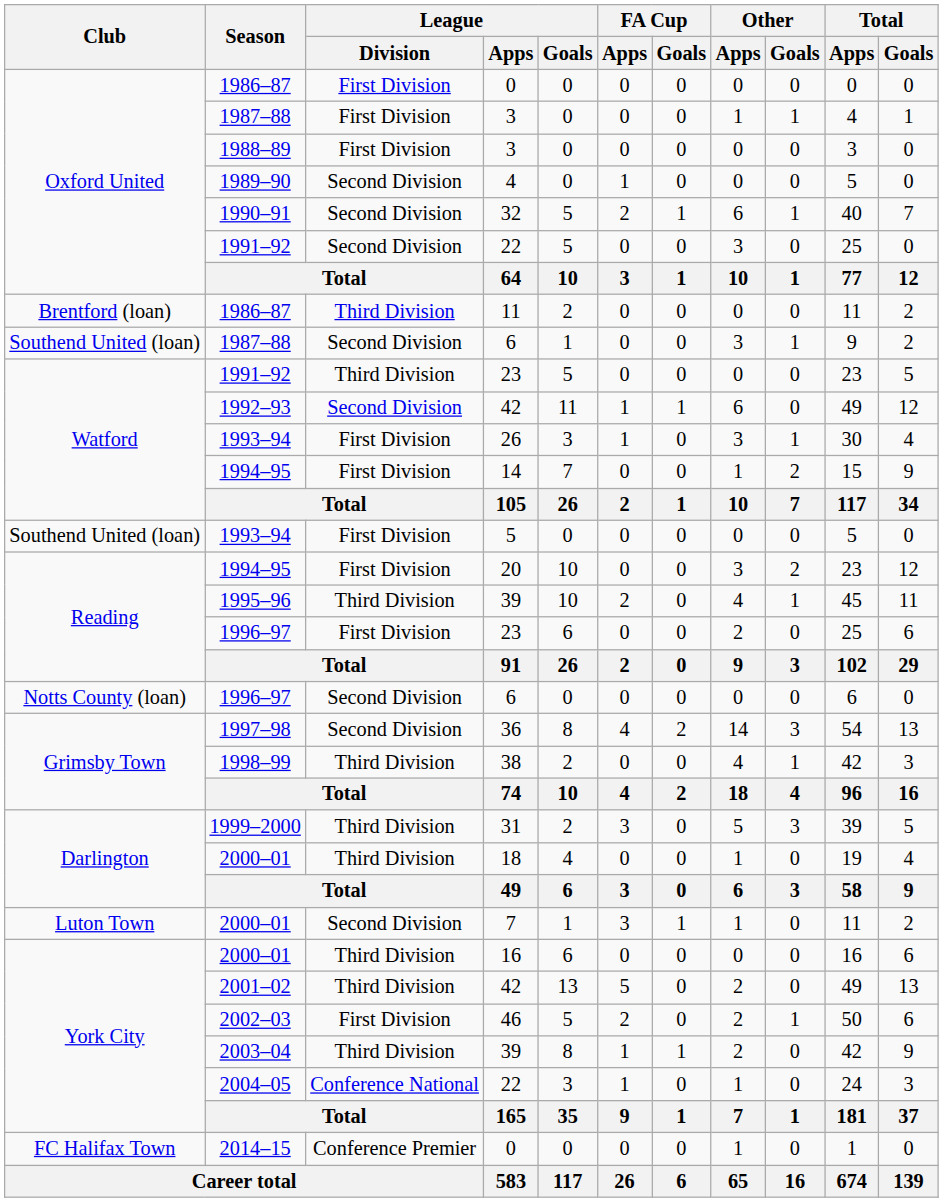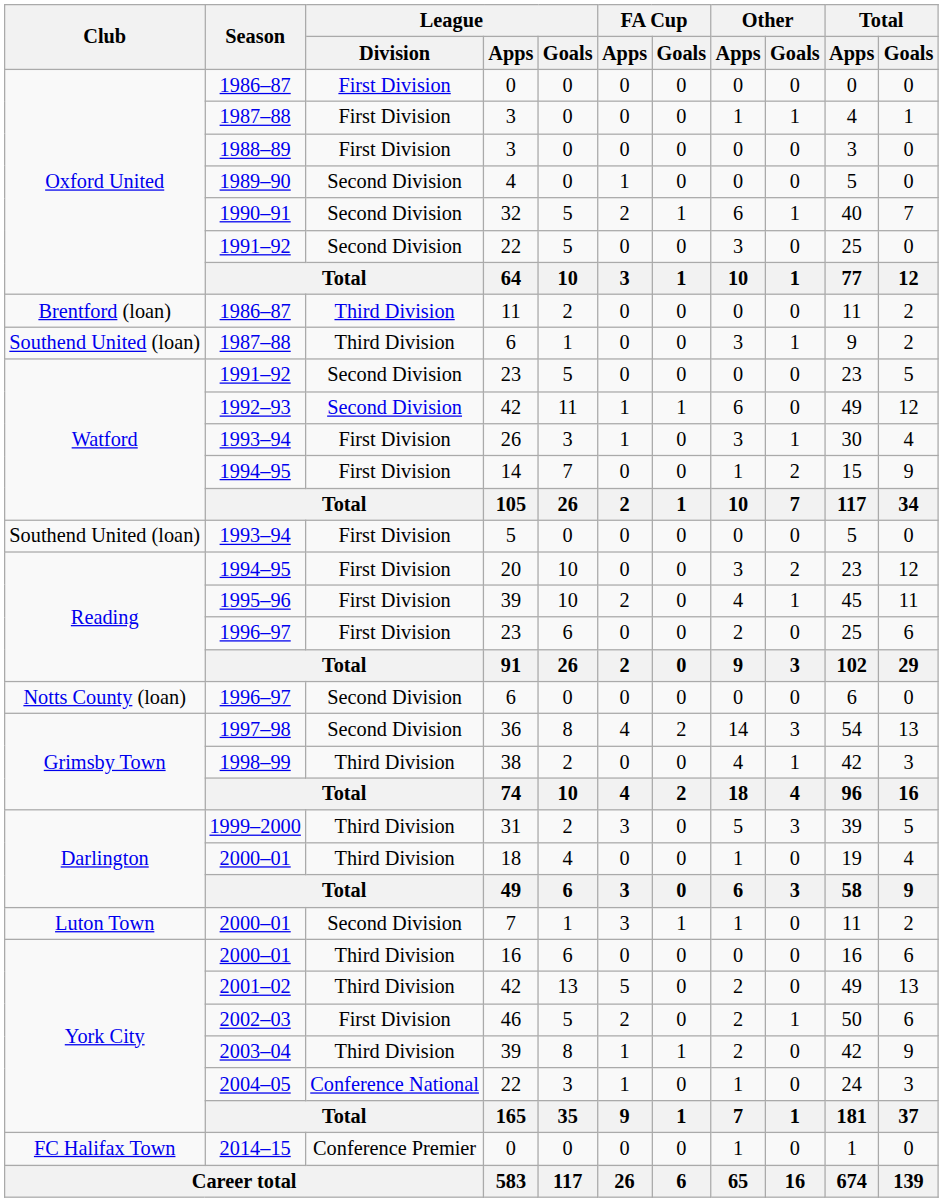 <table class="wikitable" style="text-align: center;">
 <tr>
 <th rowspan="2">Club</th>
 <th rowspan="2">Season</th>
 <th colspan="3">League</th>
 <th colspan="2">FA Cup</th>
 <th colspan="2">Other</th>
 <th colspan="2">Total</th>
 </tr>
 <tr>
 <th>Division</th>
 <th>Apps</th>
 <th>Goals</th>
 <th>Apps</th>
 <th>Goals</th>
 <th>Apps</th>
 <th>Goals</th>
 <th>Apps</th>
 <th>Goals</th>
 </tr>
 <tr>
 <td rowspan="7"><a href='#'>Oxford United</a></td>
 <td><a href='#'>1986–87</a></td>
 <td><a href='#'>First Division</a></td>
 <td>0</td>
 <td>0</td>
 <td>0</td>
 <td>0</td>
 <td>0</td>
 <td>0</td>
 <td>0</td>
 <td>0</td>
 </tr>
 <tr>
 <td><a href='#'>1987–88</a></td>
 <td>First Division</td>
 <td>3</td>
 <td>0</td>
 <td>0</td>
 <td>0</td>
 <td>1</td>
 <td>1</td>
 <td>4</td>
 <td>1</td>
 </tr>
 <tr>
 <td><a href='#'>1988–89</a></td>
 <td>First Division</td>
 <td>3</td>
 <td>0</td>
 <td>0</td>
 <td>0</td>
 <td>0</td>
 <td>0</td>
 <td>3</td>
 <td>0</td>
 </tr>
 <tr>
 <td><a href='#'>1989–90</a></td>
 <td>Second Division</td>
 <td>4</td>
 <td>0</td>
 <td>1</td>
 <td>0</td>
 <td>0</td>
 <td>0</td>
 <td>5</td>
 <td>0</td>
 </tr>
 <tr>
 <td><a href='#'>1990–91</a></td>
 <td>Second Division</td>
 <td>32</td>
 <td>5</td>
 <td>2</td>
 <td>1</td>
 <td>6</td>
 <td>1</td>
 <td>40</td>
 <td>7</td>
 </tr>
 <tr>
 <td><a href='#'>1991–92</a></td>
 <td>Second Division</td>
 <td>22</td>
 <td>5</td>
 <td>0</td>
 <td>0</td>
 <td>3</td>
 <td>0</td>
 <td>25</td>
 <td>0</td>
 </tr>
 <tr>
 <th colspan="2">Total</th>
 <th>64</th>
 <th>10</th>
 <th>3</th>
 <th>1</th>
 <th>10</th>
 <th>1</th>
 <th>77</th>
 <th>12</th>
 </tr>
 <tr>
 <td><a href='#'>Brentford</a> (loan)</td>
 <td><a href='#'>1986–87</a></td>
 <td><a href='#'>Third Division</a></td>
 <td>11</td>
 <td>2</td>
 <td>0</td>
 <td>0</td>
 <td>0</td>
 <td>0</td>
 <td>11</td>
 <td>2</td>
 </tr>
 <tr>
 <td><a href='#'>Southend United</a> (loan)</td>
 <td><a href='#'>1987–88</a></td>
-<td>Second Division</td>
+<td>Third Division</td>
 <td>6</td>
 <td>1</td>
 <td>0</td>
 <td>0</td>
 <td>3</td>
 <td>1</td>
 <td>9</td>
 <td>2</td>
 </tr>
 <tr>
 <td rowspan="5"><a href='#'>Watford</a></td>
 <td><a href='#'>1991–92</a></td>
-<td>Third Division</td>
+<td>Second Division</td>
 <td>23</td>
 <td>5</td>
 <td>0</td>
 <td>0</td>
 <td>0</td>
 <td>0</td>
 <td>23</td>
 <td>5</td>
 </tr>
 <tr>
 <td><a href='#'>1992–93</a></td>
 <td><a href='#'>Second Division</a></td>
 <td>42</td>
 <td>11</td>
 <td>1</td>
 <td>1</td>
 <td>6</td>
 <td>0</td>
 <td>49</td>
 <td>12</td>
 </tr>
 <tr>
 <td><a href='#'>1993–94</a></td>
 <td>First Division</td>
 <td>26</td>
 <td>3</td>
 <td>1</td>
 <td>0</td>
 <td>3</td>
 <td>1</td>
 <td>30</td>
 <td>4</td>
 </tr>
 <tr>
 <td><a href='#'>1994–95</a></td>
 <td>First Division</td>
 <td>14</td>
 <td>7</td>
 <td>0</td>
 <td>0</td>
 <td>1</td>
 <td>2</td>
 <td>15</td>
 <td>9</td>
 </tr>
 <tr>
 <th colspan="2">Total</th>
 <th>105</th>
 <th>26</th>
 <th>2</th>
 <th>1</th>
 <th>10</th>
 <th>7</th>
 <th>117</th>
 <th>34</th>
 </tr>
 <tr>
 <td>Southend United (loan)</td>
 <td><a href='#'>1993–94</a></td>
 <td>First Division</td>
 <td>5</td>
 <td>0</td>
 <td>0</td>
 <td>0</td>
 <td>0</td>
 <td>0</td>
 <td>5</td>
 <td>0</td>
 </tr>
 <tr>
 <td rowspan="4"><a href='#'>Reading</a></td>
 <td><a href='#'>1994–95</a></td>
 <td>First Division</td>
 <td>20</td>
 <td>10</td>
 <td>0</td>
 <td>0</td>
 <td>3</td>
 <td>2</td>
 <td>23</td>
 <td>12</td>
 </tr>
 <tr>
 <td><a href='#'>1995–96</a></td>
-<td>Third Division</td>
+<td>First Division</td>
 <td>39</td>
 <td>10</td>
 <td>2</td>
 <td>0</td>
 <td>4</td>
 <td>1</td>
 <td>45</td>
 <td>11</td>
 </tr>
 <tr>
 <td><a href='#'>1996–97</a></td>
 <td>First Division</td>
 <td>23</td>
 <td>6</td>
 <td>0</td>
 <td>0</td>
 <td>2</td>
 <td>0</td>
 <td>25</td>
 <td>6</td>
 </tr>
 <tr>
 <th colspan="2">Total</th>
 <th>91</th>
 <th>26</th>
 <th>2</th>
 <th>0</th>
 <th>9</th>
 <th>3</th>
 <th>102</th>
 <th>29</th>
 </tr>
 <tr>
 <td><a href='#'>Notts County</a> (loan)</td>
 <td><a href='#'>1996–97</a></td>
 <td>Second Division</td>
 <td>6</td>
 <td>0</td>
 <td>0</td>
 <td>0</td>
 <td>0</td>
 <td>0</td>
 <td>6</td>
 <td>0</td>
 </tr>
 <tr>
 <td rowspan="3"><a href='#'>Grimsby Town</a></td>
 <td><a href='#'>1997–98</a></td>
 <td>Second Division</td>
 <td>36</td>
 <td>8</td>
 <td>4</td>
 <td>2</td>
 <td>14</td>
 <td>3</td>
 <td>54</td>
 <td>13</td>
 </tr>
 <tr>
 <td><a href='#'>1998–99</a></td>
 <td>Third Division</td>
 <td>38</td>
 <td>2</td>
 <td>0</td>
 <td>0</td>
 <td>4</td>
 <td>1</td>
 <td>42</td>
 <td>3</td>
 </tr>
 <tr>
 <th colspan="2">Total</th>
 <th>74</th>
 <th>10</th>
 <th>4</th>
 <th>2</th>
 <th>18</th>
 <th>4</th>
 <th>96</th>
 <th>16</th>
 </tr>
 <tr>
 <td rowspan="3"><a href='#'>Darlington</a></td>
 <td><a href='#'>1999–2000</a></td>
 <td>Third Division</td>
 <td>31</td>
 <td>2</td>
 <td>3</td>
 <td>0</td>
 <td>5</td>
 <td>3</td>
 <td>39</td>
 <td>5</td>
 </tr>
 <tr>
 <td><a href='#'>2000–01</a></td>
 <td>Third Division</td>
 <td>18</td>
 <td>4</td>
 <td>0</td>
 <td>0</td>
 <td>1</td>
 <td>0</td>
 <td>19</td>
 <td>4</td>
 </tr>
 <tr>
 <th colspan="2">Total</th>
 <th>49</th>
 <th>6</th>
 <th>3</th>
 <th>0</th>
 <th>6</th>
 <th>3</th>
 <th>58</th>
 <th>9</th>
 </tr>
 <tr>
 <td><a href='#'>Luton Town</a></td>
 <td><a href='#'>2000–01</a></td>
 <td>Second Division</td>
 <td>7</td>
 <td>1</td>
 <td>3</td>
 <td>1</td>
 <td>1</td>
 <td>0</td>
 <td>11</td>
 <td>2</td>
 </tr>
 <tr>
 <td rowspan="6"><a href='#'>York City</a></td>
 <td><a href='#'>2000–01</a></td>
 <td>Third Division</td>
 <td>16</td>
 <td>6</td>
 <td>0</td>
 <td>0</td>
 <td>0</td>
 <td>0</td>
 <td>16</td>
 <td>6</td>
 </tr>
 <tr>
 <td><a href='#'>2001–02</a></td>
 <td>Third Division</td>
 <td>42</td>
 <td>13</td>
 <td>5</td>
 <td>0</td>
 <td>2</td>
 <td>0</td>
 <td>49</td>
 <td>13</td>
 </tr>
 <tr>
 <td><a href='#'>2002–03</a></td>
 <td>First Division</td>
 <td>46</td>
 <td>5</td>
 <td>2</td>
 <td>0</td>
 <td>2</td>
 <td>1</td>
 <td>50</td>
 <td>6</td>
 </tr>
 <tr>
 <td><a href='#'>2003–04</a></td>
 <td>Third Division</td>
 <td>39</td>
 <td>8</td>
 <td>1</td>
 <td>1</td>
 <td>2</td>
 <td>0</td>
 <td>42</td>
 <td>9</td>
 </tr>
 <tr>
 <td><a href='#'>2004–05</a></td>
 <td><a href='#'>Conference National</a></td>
 <td>22</td>
 <td>3</td>
 <td>1</td>
 <td>0</td>
 <td>1</td>
 <td>0</td>
 <td>24</td>
 <td>3</td>
 </tr>
 <tr>
 <th colspan="2">Total</th>
 <th>165</th>
 <th>35</th>
 <th>9</th>
 <th>1</th>
 <th>7</th>
 <th>1</th>
 <th>181</th>
 <th>37</th>
 </tr>
 <tr>
 <td><a href='#'>FC Halifax Town</a></td>
 <td><a href='#'>2014–15</a></td>
 <td>Conference Premier</td>
 <td>0</td>
 <td>0</td>
 <td>0</td>
 <td>0</td>
 <td>1</td>
 <td>0</td>
 <td>1</td>
 <td>0</td>
 </tr>
 <tr>
 <th colspan="3">Career total</th>
 <th>583</th>
 <th>117</th>
 <th>26</th>
 <th>6</th>
 <th>65</th>
 <th>16</th>
 <th>674</th>
 <th>139</th>
 </tr>
 </table>
